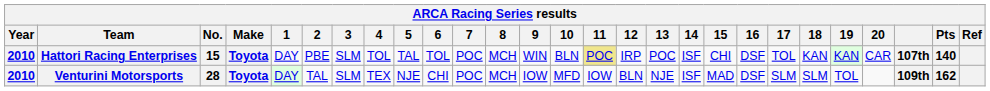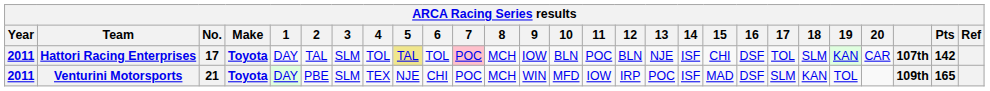 <table class="wikitable" style="text-align:center; font-size:75%">
 <tr>
 <th colspan=45><a href='#'>ARCA Racing Series</a> results</th>
 </tr>
 <tr>
 <th>Year</th>
 <th>Team</th>
 <th>No.</th>
 <th>Make</th>
 <th>1</th>
 <th>2</th>
 <th>3</th>
 <th>4</th>
 <th>5</th>
 <th>6</th>
 <th>7</th>
 <th>8</th>
 <th>9</th>
 <th>10</th>
 <th>11</th>
 <th>12</th>
 <th>13</th>
 <th>14</th>
 <th>15</th>
 <th>16</th>
 <th>17</th>
 <th>18</th>
 <th>19</th>
 <th>20</th>
 <th></th>
 <th>Pts</th>
 <th>Ref</th>
 </tr>
 <tr>
-<th><a href='#'>2010</a></th>
+<th><a href='#'>2011</a></th>
 <th><a href='#'>Hattori Racing Enterprises</a></th>
-<th>15</th>
+<th>17</th>
 <th><a href='#'>Toyota</a></th>
 <td><a href='#'>DAY</a></td>
-<td><a href='#'>PBE</a></td>
+<td><a href='#'>TAL</a></td>
 <td><a href='#'>SLM</a></td>
 <td><a href='#'>TOL</a></td>
-<td><a href='#'>TAL</a></td>
+<td style="background: khaki;"><a href='#'>TAL</a></td>
 <td><a href='#'>TOL</a></td>
+<td style="background: pink;"><a href='#'>POC</a></td>
+<td><a href='#'>MCH</a></td>
+<td><a href='#'>IOW</a></td>
+<td><a href='#'>BLN</a></td>
 <td><a href='#'>POC</a></td>
-<td><a href='#'>MCH</a></td>
-<td><a href='#'>WIN</a></td>
 <td><a href='#'>BLN</a></td>
-<td style="background: khaki;"><a href='#'>POC</a></td>
-<td><a href='#'>IRP</a></td>
-<td><a href='#'>POC</a></td>
+<td><a href='#'>NJE</a></td>
 <td><a href='#'>ISF</a></td>
 <td><a href='#'>CHI</a></td>
 <td><a href='#'>DSF</a></td>
 <td><a href='#'>TOL</a></td>
-<td><a href='#'>KAN</a></td>
+<td><a href='#'>SLM</a></td>
 <td style="background:#DFFFDF;"><a href='#'>KAN</a><br></td>
 <td><a href='#'>CAR</a></td>
 <th>107th</th>
-<th>140</th>
+<th>142</th>
 <th></th>
 </tr>
 <tr>
-<th><a href='#'>2010</a></th>
+<th><a href='#'>2011</a></th>
 <th><a href='#'>Venturini Motorsports</a></th>
-<th>28</th>
+<th>21</th>
 <th><a href='#'>Toyota</a></th>
 <td style="background:#DFFFDF;"><a href='#'>DAY</a><br></td>
-<td><a href='#'>TAL</a></td>
+<td><a href='#'>PBE</a></td>
 <td><a href='#'>SLM</a></td>
 <td><a href='#'>TEX</a></td>
 <td><a href='#'>NJE</a></td>
 <td><a href='#'>CHI</a></td>
 <td><a href='#'>POC</a></td>
 <td><a href='#'>MCH</a></td>
-<td><a href='#'>IOW</a></td>
+<td><a href='#'>WIN</a></td>
 <td><a href='#'>MFD</a></td>
 <td><a href='#'>IOW</a></td>
-<td><a href='#'>BLN</a></td>
-<td><a href='#'>NJE</a></td>
+<td><a href='#'>IRP</a></td>
+<td><a href='#'>POC</a></td>
 <td><a href='#'>ISF</a></td>
 <td><a href='#'>MAD</a></td>
 <td><a href='#'>DSF</a></td>
 <td><a href='#'>SLM</a></td>
-<td><a href='#'>SLM</a></td>
+<td><a href='#'>KAN</a></td>
 <td><a href='#'>TOL</a></td>
 <td></td>
 <th>109th</th>
-<th>162</th>
+<th>165</th>
 <th></th>
 </tr>
 </table>
